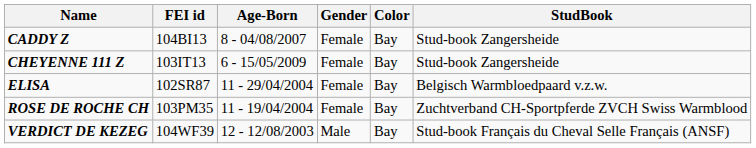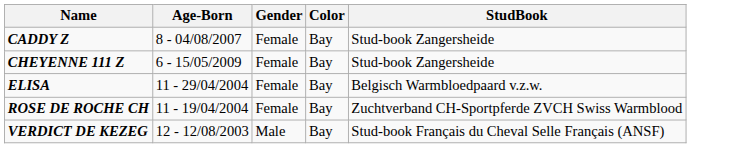 <table class="wikitable">
 <tr>
 <th>Name</th>
-<th>FEI id</th>
 <th>Age-Born</th>
 <th>Gender</th>
 <th>Color</th>
 <th>StudBook</th>
 </tr>
 <tr>
 <td><strong><em>CADDY Z</em></strong></td>
-<td>104BI13</td>
 <td>8 - 04/08/2007</td>
 <td>Female</td>
 <td>Bay</td>
 <td>Stud-book Zangersheide</td>
 </tr>
 <tr>
 <td><strong><em>CHEYENNE 111 Z</em></strong></td>
-<td>103IT13</td>
 <td>6 - 15/05/2009</td>
 <td>Female</td>
 <td>Bay</td>
 <td>Stud-book Zangersheide</td>
 </tr>
 <tr>
 <td><strong><em>ELISA</em></strong></td>
-<td>102SR87</td>
 <td>11 - 29/04/2004</td>
 <td>Female</td>
 <td>Bay</td>
 <td>Belgisch Warmbloedpaard v.z.w.</td>
 </tr>
 <tr>
 <td><strong><em>ROSE DE ROCHE CH</em></strong></td>
-<td>103PM35</td>
 <td>11 - 19/04/2004</td>
 <td>Female</td>
 <td>Bay</td>
 <td>Zuchtverband CH-Sportpferde ZVCH Swiss Warmblood</td>
 </tr>
 <tr>
 <td><strong><em>VERDICT DE KEZEG</em></strong></td>
-<td>104WF39</td>
 <td>12 - 12/08/2003</td>
 <td>Male</td>
 <td>Bay</td>
 <td>Stud-book Français du Cheval Selle Français (ANSF)</td>
 </tr>
 </table>
